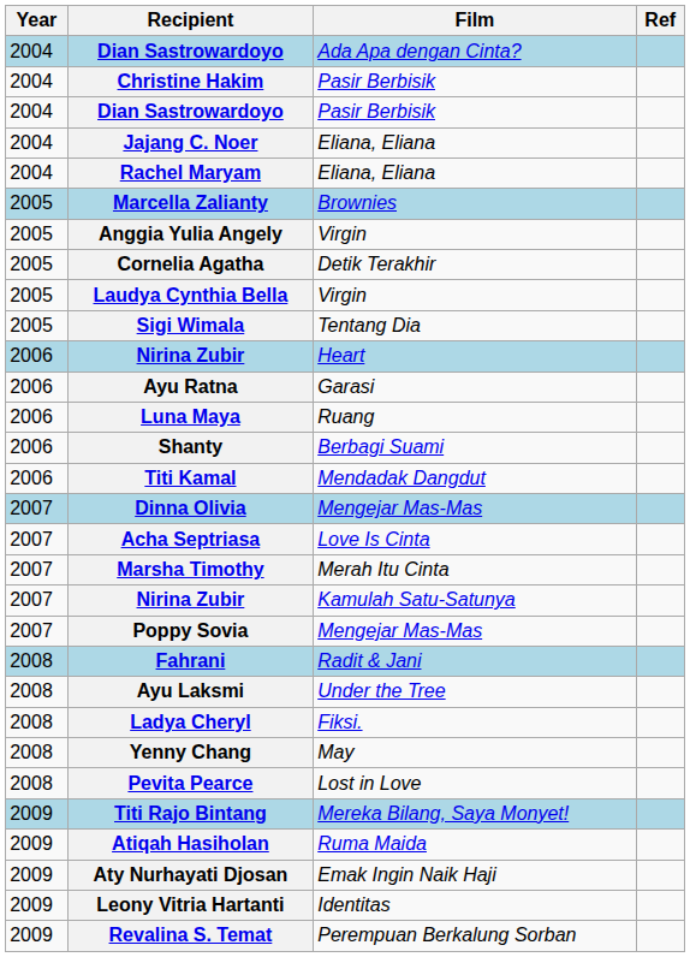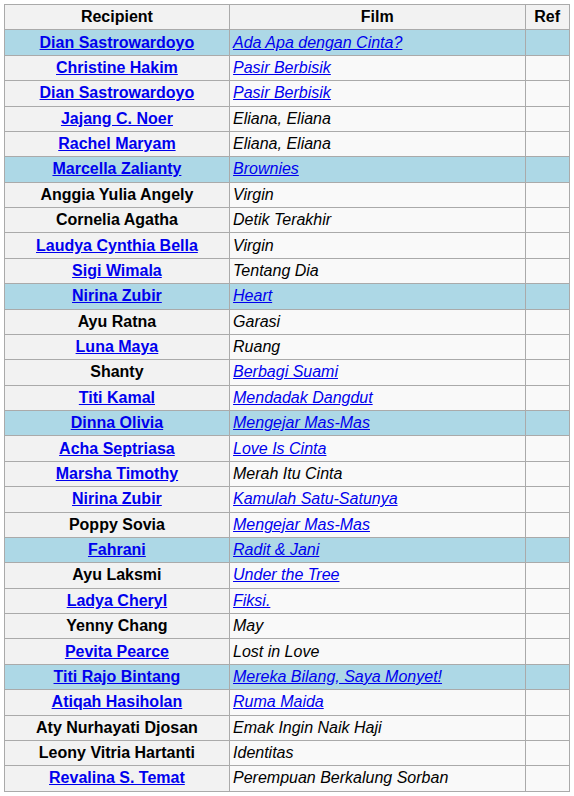 <table class="wikitable plainrowheaders sortable" style="width: 64%;">
 <tr>
-<th scope="col">Year</th>
 <th scope="col">Recipient</th>
 <th scope="col">Film</th>
 <th scope="col" class="unsortable">Ref</th>
 </tr>
 <tr>
-<td style="background:lightblue;">2004</td>
 <th scope="row" style="background:lightblue;"><a href='#'>Dian Sastrowardoyo</a></th>
 <td style="background:lightblue;"><em><a href='#'>Ada Apa dengan Cinta?</a></em></td>
 <td style="background:lightblue;"></td>
 </tr>
 <tr>
-<td>2004</td>
 <th scope="row"><a href='#'>Christine Hakim</a></th>
 <td><em><a href='#'>Pasir Berbisik</a></em></td>
 <td></td>
 </tr>
 <tr>
-<td>2004</td>
 <th scope="row"><a href='#'>Dian Sastrowardoyo</a></th>
 <td><em><a href='#'>Pasir Berbisik</a></em></td>
 <td></td>
 </tr>
 <tr>
-<td>2004</td>
 <th scope="row"><a href='#'>Jajang C. Noer</a></th>
 <td><em>Eliana, Eliana</em></td>
 <td></td>
 </tr>
 <tr>
-<td>2004</td>
 <th scope="row"><a href='#'>Rachel Maryam</a></th>
 <td><em>Eliana, Eliana</em></td>
 <td></td>
 </tr>
 <tr>
-<td style="background:lightblue;">2005</td>
 <th scope="row" style="background:lightblue;"><a href='#'>Marcella Zalianty</a></th>
 <td style="background:lightblue;"><em><a href='#'>Brownies</a></em></td>
 <td style="background:lightblue;"></td>
 </tr>
 <tr>
-<td>2005</td>
 <th scope="row">Anggia Yulia Angely</th>
 <td><em>Virgin</em></td>
 <td></td>
 </tr>
 <tr>
-<td>2005</td>
 <th scope="row">Cornelia Agatha</th>
 <td><em>Detik Terakhir</em></td>
 <td></td>
 </tr>
 <tr>
-<td>2005</td>
 <th scope="row"><a href='#'>Laudya Cynthia Bella</a></th>
 <td><em>Virgin</em></td>
 <td></td>
 </tr>
 <tr>
-<td>2005</td>
 <th scope="row"><a href='#'>Sigi Wimala</a></th>
 <td><em>Tentang Dia</em></td>
 <td></td>
 </tr>
 <tr>
-<td style="background:lightblue;">2006</td>
 <th scope="row" style="background:lightblue;"><a href='#'>Nirina Zubir</a></th>
 <td style="background:lightblue;"><em><a href='#'>Heart</a></em></td>
 <td style="background:lightblue;"></td>
 </tr>
 <tr>
-<td>2006</td>
 <th scope="row">Ayu Ratna</th>
 <td><em>Garasi</em></td>
 <td></td>
 </tr>
 <tr>
-<td>2006</td>
 <th scope="row"><a href='#'>Luna Maya</a></th>
 <td><em>Ruang</em></td>
 <td></td>
 </tr>
 <tr>
-<td>2006</td>
 <th scope="row">Shanty</th>
 <td><em><a href='#'>Berbagi Suami</a></em></td>
 <td></td>
 </tr>
 <tr>
-<td>2006</td>
 <th scope="row"><a href='#'>Titi Kamal</a></th>
 <td><em><a href='#'>Mendadak Dangdut</a></em></td>
 <td></td>
 </tr>
 <tr>
-<td style="background:lightblue;">2007</td>
 <th scope="row" style="background:lightblue;"><a href='#'>Dinna Olivia</a></th>
 <td style="background:lightblue;"><em><a href='#'>Mengejar Mas-Mas</a></em></td>
 <td style="background:lightblue;"></td>
 </tr>
 <tr>
-<td>2007</td>
 <th scope="row"><a href='#'>Acha Septriasa</a></th>
 <td><em><a href='#'>Love Is Cinta</a></em></td>
 <td></td>
 </tr>
 <tr>
-<td>2007</td>
 <th scope="row"><a href='#'>Marsha Timothy</a></th>
 <td><em>Merah Itu Cinta</em></td>
 <td></td>
 </tr>
 <tr>
-<td>2007</td>
 <th scope="row"><a href='#'>Nirina Zubir</a></th>
 <td><em><a href='#'>Kamulah Satu-Satunya</a></em></td>
 <td></td>
 </tr>
 <tr>
-<td>2007</td>
 <th scope="row">Poppy Sovia</th>
 <td><em><a href='#'>Mengejar Mas-Mas</a></em></td>
 <td></td>
 </tr>
 <tr>
-<td style="background:lightblue;">2008</td>
 <th scope="row" style="background:lightblue;"><a href='#'>Fahrani</a></th>
 <td style="background:lightblue;"><em><a href='#'>Radit & Jani</a></em></td>
 <td style="background:lightblue;"></td>
 </tr>
 <tr>
-<td>2008</td>
 <th scope="row">Ayu Laksmi</th>
 <td><em><a href='#'>Under the Tree</a></em></td>
 <td></td>
 </tr>
 <tr>
-<td>2008</td>
 <th scope="row"><a href='#'>Ladya Cheryl</a></th>
 <td><em><a href='#'>Fiksi.</a></em></td>
 <td></td>
 </tr>
 <tr>
-<td>2008</td>
 <th scope="row">Yenny Chang</th>
 <td><em>May</em></td>
 <td></td>
 </tr>
 <tr>
-<td>2008</td>
 <th scope="row"><a href='#'>Pevita Pearce</a></th>
 <td><em>Lost in Love</em></td>
 <td></td>
 </tr>
 <tr>
-<td style="background:lightblue;">2009</td>
 <th scope="row" style="background:lightblue;"><a href='#'>Titi Rajo Bintang</a></th>
 <td style="background:lightblue;"><em><a href='#'>Mereka Bilang, Saya Monyet!</a></em></td>
 <td style="background:lightblue;"></td>
 </tr>
 <tr>
-<td>2009</td>
 <th scope="row"><a href='#'>Atiqah Hasiholan</a></th>
 <td><em><a href='#'>Ruma Maida</a></em></td>
 <td></td>
 </tr>
 <tr>
-<td>2009</td>
 <th scope="row">Aty Nurhayati Djosan</th>
 <td><em>Emak Ingin Naik Haji</em></td>
 <td></td>
 </tr>
 <tr>
-<td>2009</td>
 <th scope="row">Leony Vitria Hartanti</th>
 <td><em>Identitas</em></td>
 <td></td>
 </tr>
 <tr>
-<td>2009</td>
 <th scope="row"><a href='#'>Revalina S. Temat</a></th>
 <td><em>Perempuan Berkalung Sorban</em></td>
 <td></td>
 </tr>
 </table>
